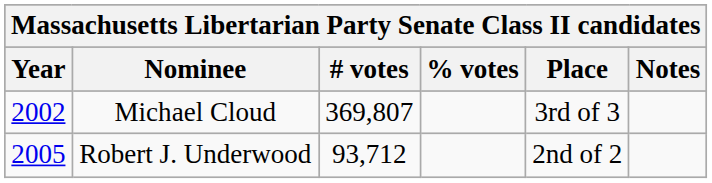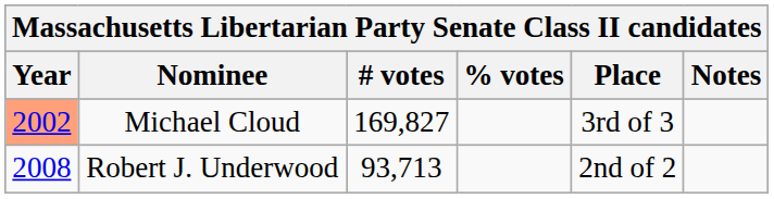 <table class=wikitable style="text-align:center;">
 <tr style="background:lightgrey;">
 <th colspan="9">Massachusetts Libertarian Party Senate Class II candidates</th>
 </tr>
 <tr style="background:lightgrey;">
 <th>Year</th>
 <th>Nominee</th>
 <th># votes</th>
 <th>% votes</th>
 <th>Place</th>
 <th>Notes</th>
 </tr>
 <tr>
-<td><a href='#'>2002</a></td>
+<td style="background: lightsalmon;"><a href='#'>2002</a></td>
 <td>Michael Cloud</td>
-<td>369,807</td>
+<td>169,827</td>
 <td></td>
 <td>3rd of 3</td>
 <td></td>
 </tr>
 <tr>
-<td><a href='#'>2005</a></td>
+<td><a href='#'>2008</a></td>
 <td>Robert J. Underwood</td>
-<td>93,712</td>
+<td>93,713</td>
 <td></td>
 <td>2nd of 2</td>
 <td></td>
 </tr>
 </table>
